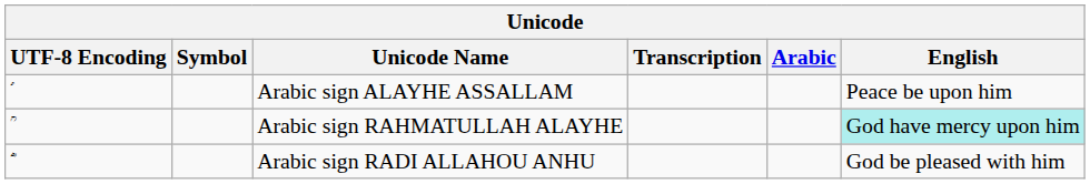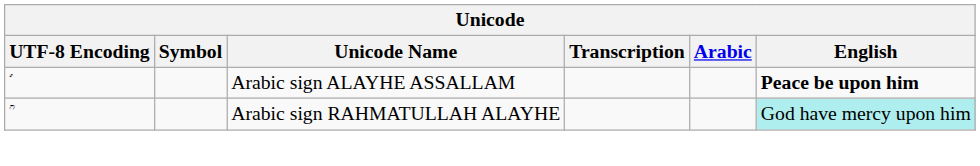 <table class="wikitable">
 <tr>
 <th colspan="6">Unicode</th>
 </tr>
 <tr>
 <th>UTF-8 Encoding</th>
 <th>Symbol</th>
 <th>Unicode Name</th>
 <th>Transcription</th>
 <th><a href='#'>Arabic</a></th>
 <th>English</th>
 </tr>
 <tr>
 <td><code>&#1553;</code></td>
 <td></td>
 <td>Arabic sign ALAYHE ASSALLAM</td>
 <td></td>
 <td></td>
-<td>Peace be upon him</td>
+<td><strong>Peace be upon him</strong></td>
 </tr>
 <tr>
 <td><code>&#1554;</code></td>
 <td></td>
 <td>Arabic sign RAHMATULLAH ALAYHE</td>
 <td></td>
 <td></td>
 <td style="background: paleturquoise;">God have mercy upon him</td>
 </tr>
-<tr>
-<td><code>&#1555;</code></td>
-<td></td>
-<td>Arabic sign RADI ALLAHOU ANHU</td>
-<td></td>
-<td></td>
-<td>God be pleased with him</td>
-</tr>
 </table>
